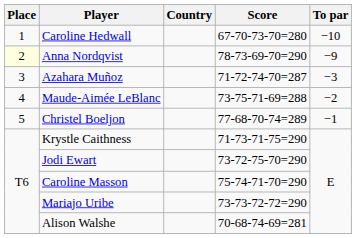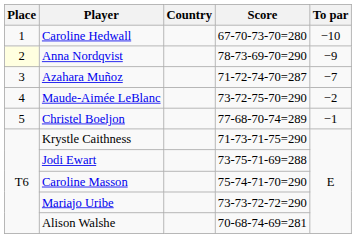 <table class="wikitable" style="font-size:95%;">
 <tr>
 <th>Place</th>
 <th>Player</th>
 <th>Country</th>
 <th>Score</th>
 <th>To par</th>
 </tr>
 <tr>
 <td align=center>1</td>
 <td><a href='#'>Caroline Hedwall</a></td>
 <td></td>
 <td>67-70-73-70=280</td>
 <td align=center>−10</td>
 </tr>
 <tr>
 <td align=center style="background: lightyellow;">2</td>
 <td><a href='#'>Anna Nordqvist</a></td>
 <td></td>
 <td>78-73-69-70=290</td>
 <td align=center>−9</td>
 </tr>
 <tr>
 <td align=center>3</td>
 <td><a href='#'>Azahara Muñoz</a></td>
 <td></td>
 <td>71-72-74-70=287</td>
-<td align=center>−3</td>
+<td align=center>−7</td>
 </tr>
 <tr>
 <td align=center>4</td>
 <td><a href='#'>Maude-Aimée LeBlanc</a></td>
 <td></td>
-<td>73-75-71-69=288</td>
+<td>73-72-75-70=290</td>
 <td align=center>−2</td>
 </tr>
 <tr>
 <td align=center>5</td>
 <td><a href='#'>Christel Boeljon</a></td>
 <td></td>
 <td>77-68-70-74=289</td>
 <td align=center>−1</td>
 </tr>
 <tr>
 <td rowspan=5 align=center>T6</td>
 <td>Krystle Caithness</td>
 <td></td>
 <td>71-73-71-75=290</td>
 <td rowspan=5 align=center>E</td>
 </tr>
 <tr>
 <td><a href='#'>Jodi Ewart</a></td>
 <td></td>
-<td>73-72-75-70=290</td>
+<td>73-75-71-69=288</td>
 </tr>
 <tr>
 <td><a href='#'>Caroline Masson</a></td>
 <td></td>
 <td>75-74-71-70=290</td>
 </tr>
 <tr>
 <td><a href='#'>Mariajo Uribe</a></td>
 <td></td>
 <td>73-73-72-72=290</td>
 </tr>
 <tr>
 <td>Alison Walshe</td>
 <td></td>
 <td>70-68-74-69=281</td>
 </tr>
 </table>
